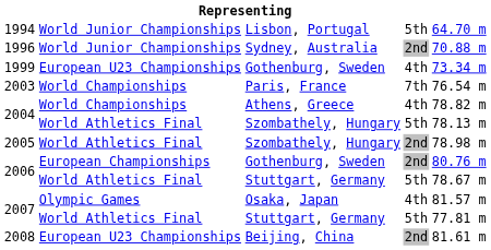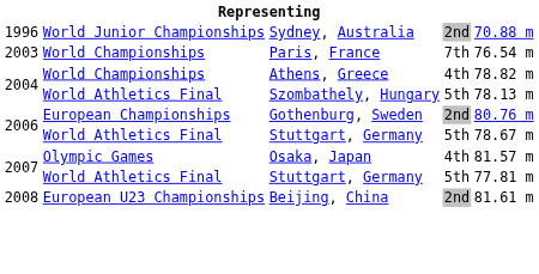 <table>
 <tr>
 <th colspan="5">Representing </th>
-</tr>
-<tr>
-<td>1994</td>
-<td><a href='#'>World Junior Championships</a></td>
-<td><a href='#'>Lisbon</a>, <a href='#'>Portugal</a></td>
-<td>5th</td>
-<td><a href='#'>64.70 m</a></td>
 </tr>
 <tr>
 <td>1996</td>
 <td><a href='#'>World Junior Championships</a></td>
 <td><a href='#'>Sydney</a>, <a href='#'>Australia</a></td>
 <td bgcolor=silver>2nd</td>
 <td><a href='#'>70.88 m</a></td>
-</tr>
-<tr>
-<td>1999</td>
-<td><a href='#'>European U23 Championships</a></td>
-<td><a href='#'>Gothenburg</a>, <a href='#'>Sweden</a></td>
-<td>4th</td>
-<td><a href='#'>73.34 m</a></td>
 </tr>
 <tr>
 <td>2003</td>
 <td><a href='#'>World Championships</a></td>
 <td><a href='#'>Paris</a>, <a href='#'>France</a></td>
 <td align="center">7th</td>
 <td>76.54 m</td>
 </tr>
 <tr>
 <td rowspan=2>2004</td>
 <td><a href='#'>World Championships</a></td>
 <td><a href='#'>Athens</a>, <a href='#'>Greece</a></td>
 <td align="center">4th</td>
 <td>78.82 m</td>
 </tr>
 <tr>
 <td><a href='#'>World Athletics Final</a></td>
 <td><a href='#'>Szombathely</a>, <a href='#'>Hungary</a></td>
 <td align="center">5th</td>
 <td>78.13 m</td>
-</tr>
-<tr>
-<td rowspan=1>2005</td>
-<td><a href='#'>World Athletics Final</a></td>
-<td><a href='#'>Szombathely</a>, <a href='#'>Hungary</a></td>
-<td bgcolor="silver">2nd</td>
-<td>78.98 m</td>
 </tr>
 <tr>
 <td rowspan=2>2006</td>
 <td><a href='#'>European Championships</a></td>
 <td><a href='#'>Gothenburg</a>, <a href='#'>Sweden</a></td>
 <td bgcolor="silver">2nd</td>
 <td><a href='#'>80.76 m</a></td>
 </tr>
 <tr>
 <td><a href='#'>World Athletics Final</a></td>
 <td><a href='#'>Stuttgart</a>, <a href='#'>Germany</a></td>
 <td align="center">5th</td>
 <td>78.67 m</td>
 </tr>
 <tr>
 <td rowspan=2>2007</td>
 <td><a href='#'>Olympic Games</a></td>
 <td><a href='#'>Osaka</a>, <a href='#'>Japan</a></td>
 <td align="center">4th</td>
 <td>81.57 m</td>
 </tr>
 <tr>
 <td><a href='#'>World Athletics Final</a></td>
 <td><a href='#'>Stuttgart</a>, <a href='#'>Germany</a></td>
 <td align="center">5th</td>
 <td>77.81 m</td>
 </tr>
 <tr>
 <td>2008</td>
 <td><a href='#'>European U23 Championships</a></td>
 <td><a href='#'>Beijing</a>, <a href='#'>China</a></td>
 <td bgcolor="silver">2nd</td>
 <td>81.61 m </td>
 </tr>
 </table>
